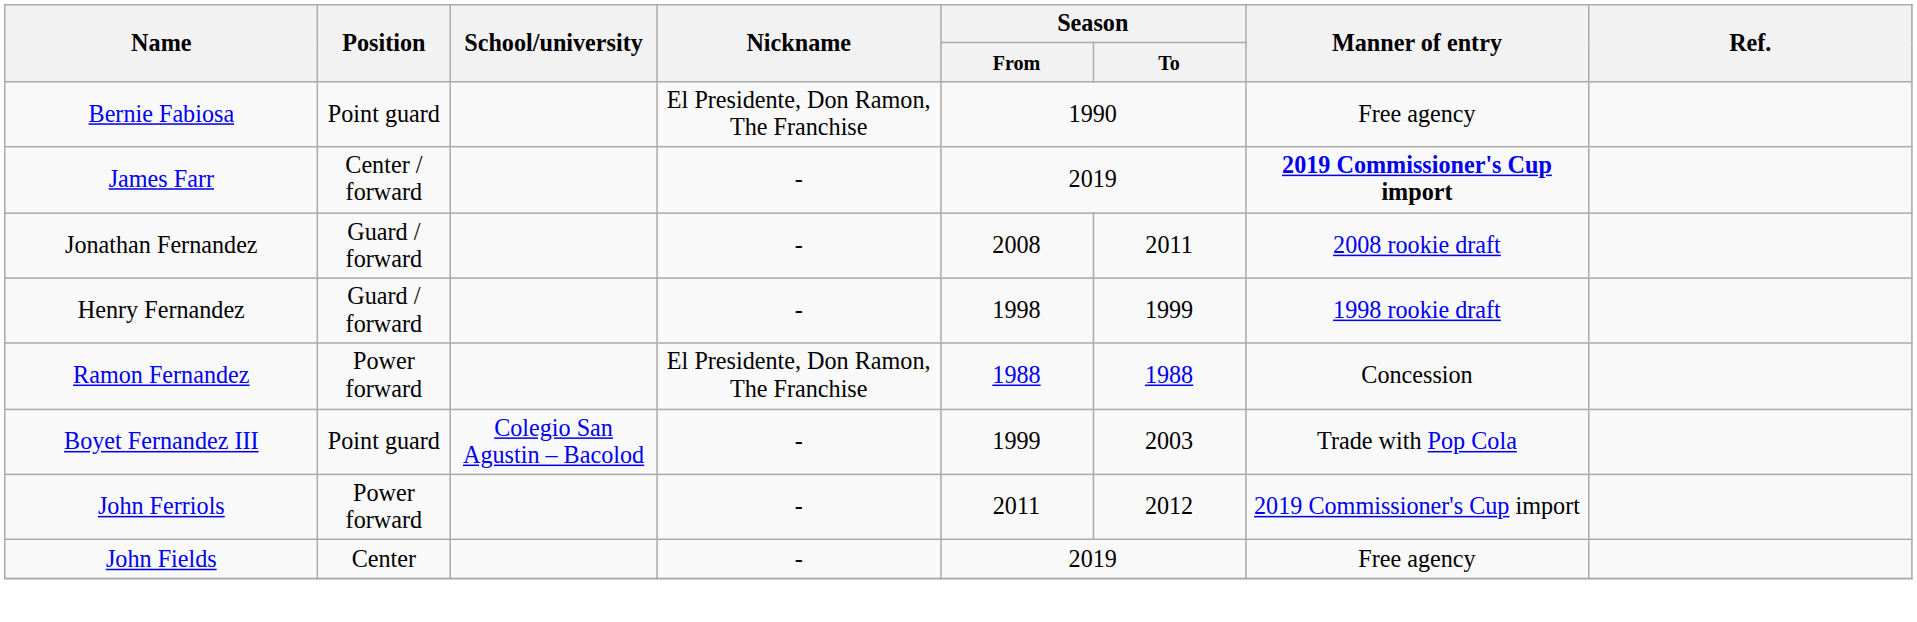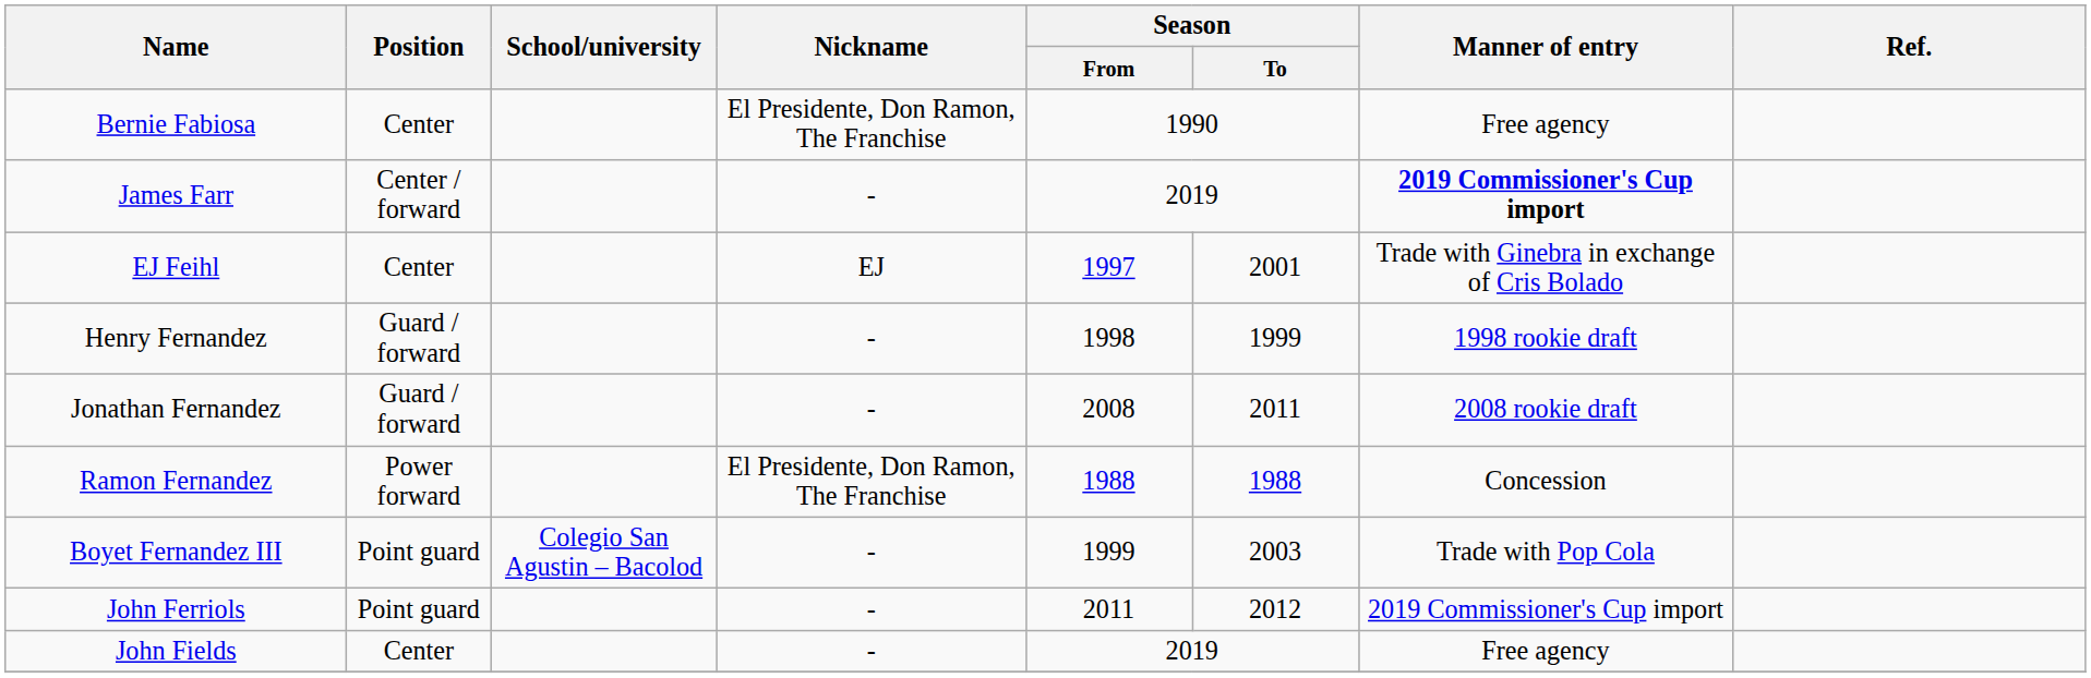 <table class="wikitable sortable" style="text-align:center" width="100%">
 <tr>
 <th style="width:200px;" rowspan="2">Name</th>
 <th style="width:80px;" rowspan="2">Position</th>
 <th style="width:130px;" rowspan="2">School/university</th>
 <th style="width:180px;" rowspan="2">Nickname</th>
 <th style="width:130px; text-align:center;" colspan="2">Season</th>
 <th style="width:220px; text-align:center;" rowspan="2">Manner of entry</th>
 <th rowspan="2" class=unsortable>Ref.</th>
 </tr>
 <tr>
 <th style="width:8%; text-align:center;"><small>From</small></th>
 <th style="width:8%; text-align:center;"><small>To</small></th>
 </tr>
 <tr>
 <td><a href='#'>Bernie Fabiosa</a></td>
-<td>Point guard</td>
+<td>Center</td>
 <td></td>
 <td>El Presidente, Don Ramon, The Franchise</td>
 <td colspan="2">1990</td>
 <td>Free agency</td>
 <td></td>
 </tr>
 <tr>
 <td><a href='#'>James Farr</a></td>
 <td>Center / forward</td>
 <td></td>
 <td>-</td>
 <td colspan="2">2019</td>
 <td><strong><a href='#'>2019 Commissioner's Cup</a> import</strong></td>
 <td></td>
 </tr>
 <tr>
-<td>Jonathan Fernandez</td>
-<td>Guard / forward</td>
+<td><a href='#'>EJ Feihl</a></td>
+<td>Center</td>
 <td></td>
-<td>-</td>
-<td>2008</td>
-<td>2011</td>
-<td><a href='#'>2008 rookie draft</a></td>
+<td>EJ</td>
+<td><a href='#'>1997</a></td>
+<td>2001</td>
+<td>Trade with <a href='#'>Ginebra</a> in exchange of <a href='#'>Cris Bolado</a></td>
 <td></td>
 </tr>
 <tr>
 <td>Henry Fernandez</td>
 <td>Guard / forward</td>
 <td></td>
 <td>-</td>
 <td>1998</td>
 <td>1999</td>
 <td><a href='#'>1998 rookie draft</a></td>
+<td></td>
+</tr>
+<tr>
+<td>Jonathan Fernandez</td>
+<td>Guard / forward</td>
+<td></td>
+<td>-</td>
+<td>2008</td>
+<td>2011</td>
+<td><a href='#'>2008 rookie draft</a></td>
 <td></td>
 </tr>
 <tr>
 <td><a href='#'>Ramon Fernandez</a></td>
 <td>Power forward</td>
 <td></td>
 <td>El Presidente, Don Ramon, The Franchise</td>
 <td><a href='#'>1988</a></td>
 <td><a href='#'>1988</a></td>
 <td>Concession</td>
 <td></td>
 </tr>
 <tr>
 <td><a href='#'>Boyet Fernandez III</a></td>
 <td>Point guard</td>
 <td><a href='#'>Colegio San Agustin – Bacolod</a></td>
 <td>-</td>
 <td>1999</td>
 <td>2003</td>
 <td>Trade with <a href='#'>Pop Cola</a></td>
 <td></td>
 </tr>
 <tr>
 <td><a href='#'>John Ferriols</a></td>
-<td>Power forward</td>
+<td>Point guard</td>
 <td></td>
 <td>-</td>
 <td>2011</td>
 <td>2012</td>
 <td><a href='#'>2019 Commissioner's Cup</a> import</td>
 <td></td>
 </tr>
 <tr>
 <td><a href='#'>John Fields</a></td>
 <td>Center</td>
 <td></td>
 <td>-</td>
 <td colspan="2">2019</td>
 <td>Free agency</td>
 <td></td>
 </tr>
 <tr>
 </tr>
 </table>
